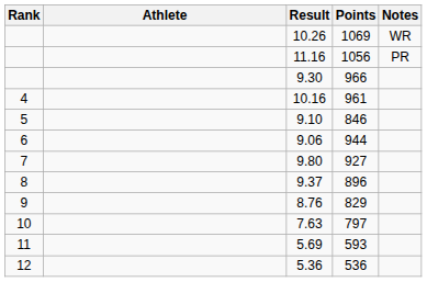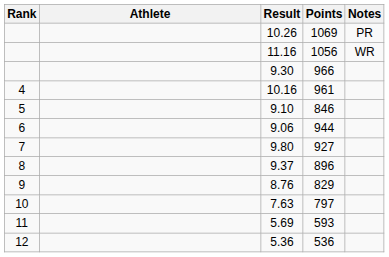 <table class="wikitable" style="text-align:center">
 <tr>
 <th>Rank</th>
 <th Style="width:18em">Athlete</th>
 <th>Result</th>
 <th>Points</th>
 <th>Notes</th>
 </tr>
 <tr>
 <td></td>
 <td style="text-align:left"></td>
 <td>10.26</td>
 <td>1069</td>
-<td>WR</td>
+<td>PR</td>
 </tr>
 <tr>
 <td></td>
 <td style="text-align:left"></td>
 <td>11.16</td>
 <td>1056</td>
-<td>PR</td>
+<td>WR</td>
 </tr>
 <tr>
 <td></td>
 <td style="text-align:left"></td>
 <td>9.30</td>
 <td>966</td>
 <td></td>
 </tr>
 <tr>
 <td>4</td>
 <td style="text-align:left"></td>
 <td>10.16</td>
 <td>961</td>
 <td></td>
 </tr>
 <tr>
 <td>5</td>
 <td style="text-align:left"></td>
 <td>9.10</td>
 <td>846</td>
 <td></td>
 </tr>
 <tr>
 <td>6</td>
 <td style="text-align:left"></td>
 <td>9.06</td>
 <td>944</td>
 <td></td>
 </tr>
 <tr>
 <td>7</td>
 <td style="text-align:left"></td>
 <td>9.80</td>
 <td>927</td>
 <td></td>
 </tr>
 <tr>
 <td>8</td>
 <td style="text-align:left"></td>
 <td>9.37</td>
 <td>896</td>
 <td></td>
 </tr>
 <tr>
 <td>9</td>
 <td style="text-align:left"></td>
 <td>8.76</td>
 <td>829</td>
 <td></td>
 </tr>
 <tr>
 <td>10</td>
 <td style="text-align:left"></td>
 <td>7.63</td>
 <td>797</td>
 <td></td>
 </tr>
 <tr>
 <td>11</td>
 <td style="text-align:left"></td>
 <td>5.69</td>
 <td>593</td>
 <td></td>
 </tr>
 <tr>
 <td>12</td>
 <td style="text-align:left"></td>
 <td>5.36</td>
 <td>536</td>
 <td></td>
 </tr>
 </table>
